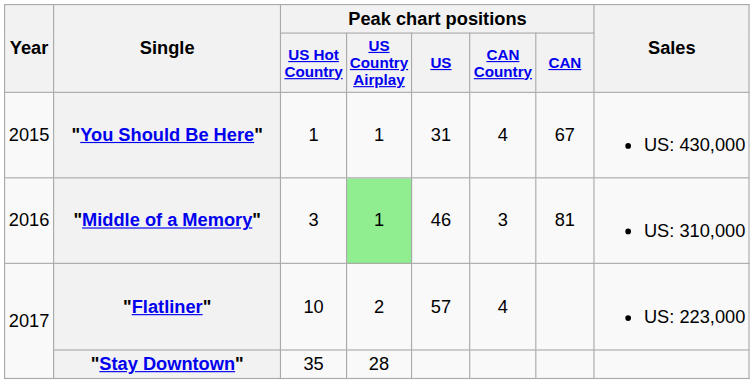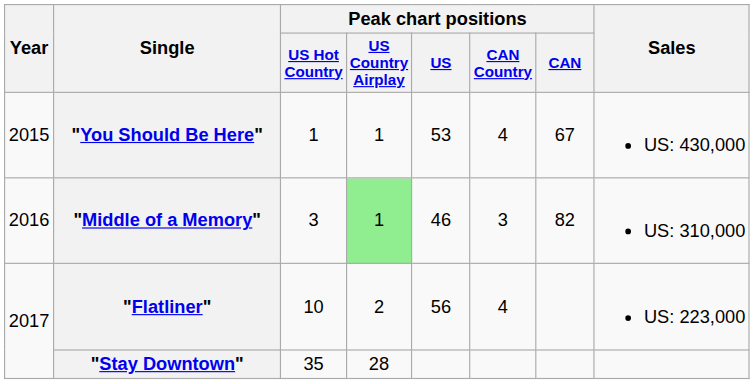 <table class="wikitable plainrowheaders" style="text-align:center;">
 <tr>
 <th rowspan="2">Year</th>
 <th rowspan="2" style="width:12em;">Single</th>
 <th colspan="5">Peak chart positions</th>
 <th rowspan="2">Sales</th>
 </tr>
 <tr style="font-size:smaller;">
 <th style="width:45px;"><a href='#'>US Hot Country</a><br></th>
 <th style="width:45px;"><a href='#'>US Country Airplay</a><br></th>
 <th style="width:45px;"><a href='#'>US</a><br></th>
 <th style="width:45px;"><a href='#'>CAN Country</a><br></th>
 <th style="width:45px;"><a href='#'>CAN</a><br></th>
 </tr>
 <tr>
 <td>2015</td>
 <th scope="row">"<a href='#'>You Should Be Here</a>"</th>
 <td>1</td>
 <td>1</td>
-<td>31</td>
+<td>53</td>
 <td>4</td>
 <td>67</td>
 <td><br><ul><li>US: 430,000</li></ul></td>
 </tr>
 <tr>
 <td>2016</td>
 <th scope="row">"<a href='#'>Middle of a Memory</a>"</th>
 <td>3</td>
 <td style="background: lightgreen;">1</td>
 <td>46</td>
 <td>3</td>
-<td>81</td>
+<td>82</td>
 <td><br><ul><li>US: 310,000</li></ul></td>
 </tr>
 <tr>
 <td rowspan="2">2017</td>
 <th scope="row">"<a href='#'>Flatliner</a>"</th>
 <td>10</td>
 <td>2</td>
-<td>57</td>
+<td>56</td>
 <td>4</td>
 <td></td>
 <td><br><ul><li>US: 223,000</li></ul></td>
 </tr>
 <tr>
 <th scope="row">"<a href='#'>Stay Downtown</a>"</th>
 <td>35</td>
 <td>28</td>
 <td></td>
 <td></td>
 <td></td>
 <td></td>
 </tr>
 </table>
